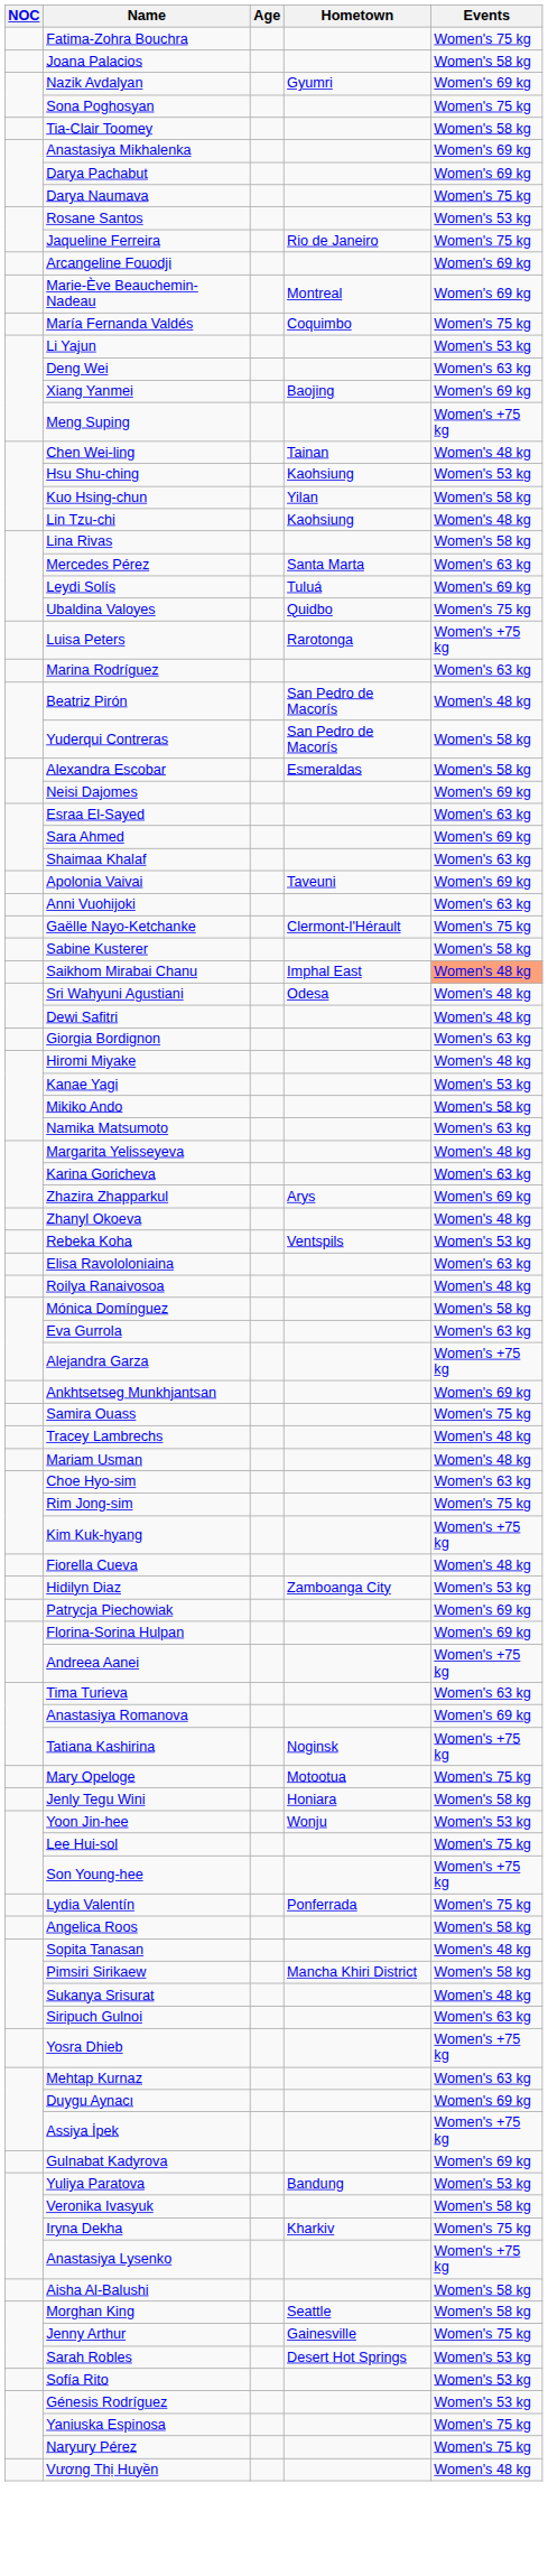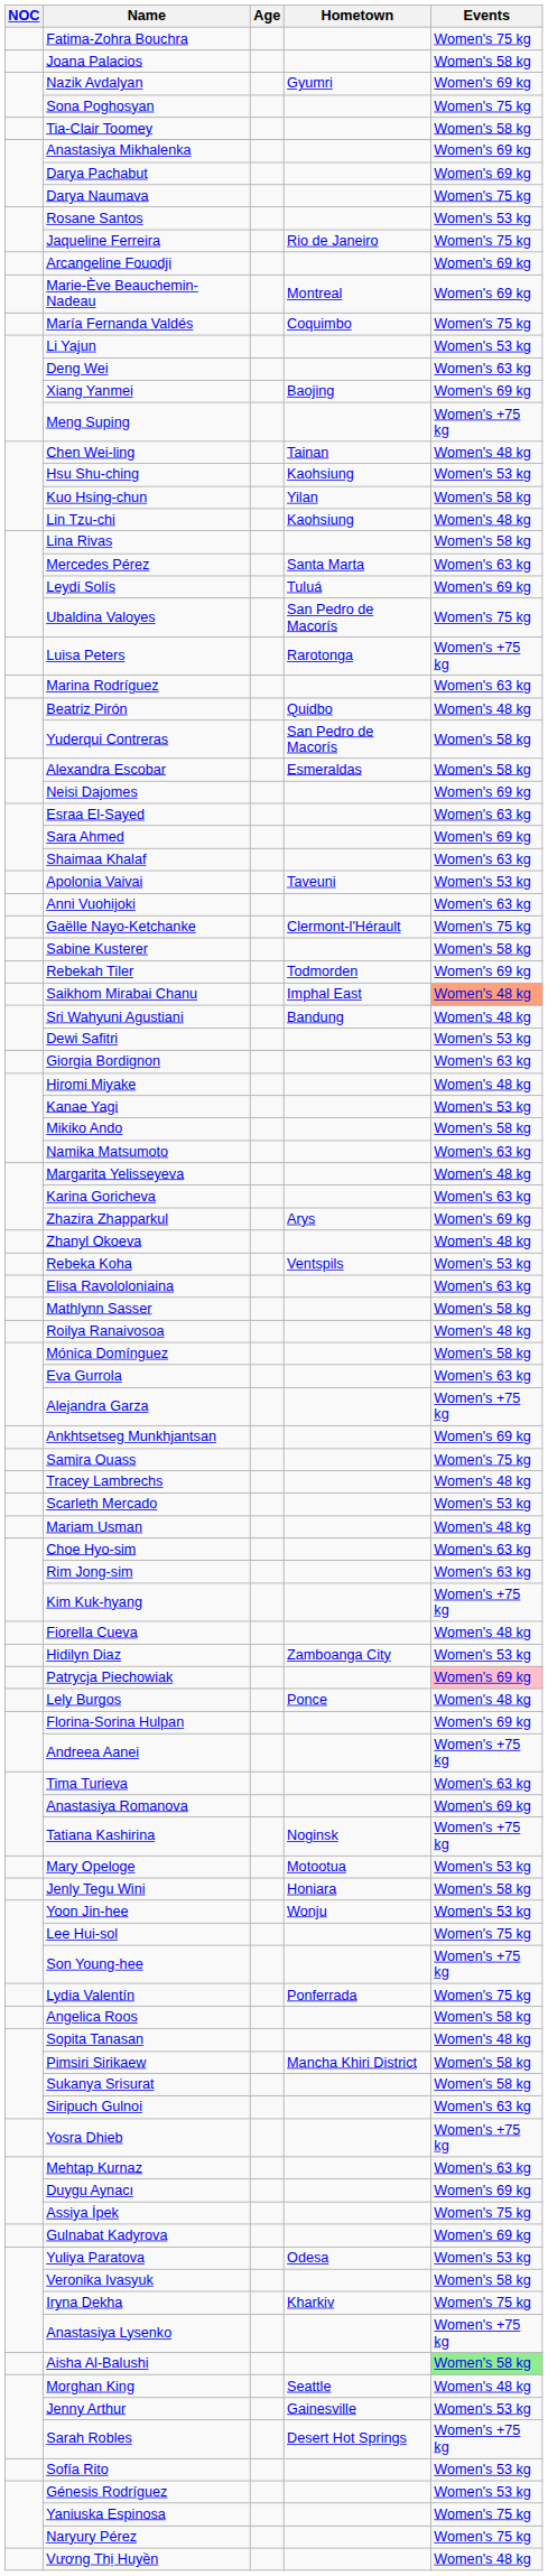 <table class="wikitable sortable">
 <tr>
 <th><a href='#'>NOC</a></th>
 <th>Name</th>
 <th>Age</th>
 <th>Hometown</th>
 <th>Events</th>
 </tr>
 <tr>
 <td></td>
 <td data-sort-value="Bouchra, Fatima Zohra"><a href='#'>Fatima-Zohra Bouchra</a></td>
 <td></td>
 <td></td>
 <td><a href='#'>Women's 75 kg</a></td>
 </tr>
 <tr>
 <td></td>
 <td data-sort-value="Palacios, Joana"><a href='#'>Joana Palacios</a></td>
 <td></td>
 <td></td>
 <td><a href='#'>Women's 58 kg</a></td>
 </tr>
 <tr>
 <td rowspan=2></td>
 <td data-sort-value="Avdalyan, Nazik"><a href='#'>Nazik Avdalyan</a></td>
 <td></td>
 <td> <a href='#'>Gyumri</a></td>
 <td><a href='#'>Women's 69 kg</a></td>
 </tr>
 <tr>
 <td data-sort-value="Poghosyan, Sona"><a href='#'>Sona Poghosyan</a></td>
 <td></td>
 <td></td>
 <td><a href='#'>Women's 75 kg</a></td>
 </tr>
 <tr>
 <td></td>
 <td data-sort-value="Toomey, Tiaclair"><a href='#'>Tia-Clair Toomey</a></td>
 <td></td>
 <td></td>
 <td><a href='#'>Women's 58 kg</a></td>
 </tr>
 <tr>
 <td rowspan=3></td>
 <td data-sort-value="Mikhalenka, Anastasiya"><a href='#'>Anastasiya Mikhalenka</a></td>
 <td></td>
 <td></td>
 <td><a href='#'>Women's 69 kg</a></td>
 </tr>
 <tr>
 <td data-sort-value="Pachebut, Darya"><a href='#'>Darya Pachabut</a></td>
 <td></td>
 <td></td>
 <td><a href='#'>Women's 69 kg</a></td>
 </tr>
 <tr>
 <td data-sort-value="Naumava, Darya"><a href='#'>Darya Naumava</a></td>
 <td></td>
 <td></td>
 <td><a href='#'>Women's 75 kg</a></td>
 </tr>
 <tr>
 <td rowspan=2></td>
 <td data-sort-value="Santos, Rosane"><a href='#'>Rosane Santos</a></td>
 <td></td>
 <td></td>
 <td><a href='#'>Women's 53 kg</a></td>
 </tr>
 <tr>
 <td data-sort-value="Ferreira, Jaqueline"><a href='#'>Jaqueline Ferreira</a></td>
 <td></td>
 <td> <a href='#'>Rio de Janeiro</a></td>
 <td><a href='#'>Women's 75 kg</a></td>
 </tr>
 <tr>
 <td></td>
 <td data-sort-value="Fouodji, Arcangeline"><a href='#'>Arcangeline Fouodji</a></td>
 <td></td>
 <td></td>
 <td><a href='#'>Women's 69 kg</a></td>
 </tr>
 <tr>
 <td></td>
 <td data-sort-value="Beauchemin Nadeau, Marieeve"><a href='#'>Marie-Ève Beauchemin-Nadeau</a></td>
 <td></td>
 <td> <a href='#'>Montreal</a></td>
 <td><a href='#'>Women's 69 kg</a></td>
 </tr>
 <tr>
 <td></td>
 <td data-sort-value="Valdes, Maria Fernanda"><a href='#'>María Fernanda Valdés</a></td>
 <td></td>
 <td> <a href='#'>Coquimbo</a></td>
 <td><a href='#'>Women's 75 kg</a></td>
 </tr>
 <tr>
 <td rowspan=4></td>
 <td data-sort-value="Li, Yajun"><a href='#'>Li Yajun</a></td>
 <td></td>
 <td></td>
 <td><a href='#'>Women's 53 kg</a></td>
 </tr>
 <tr>
 <td data-sort-value="Deng, Wei"><a href='#'>Deng Wei</a></td>
 <td></td>
 <td></td>
 <td><a href='#'>Women's 63 kg</a></td>
 </tr>
 <tr>
 <td data-sort-value="Xiang, Yanmei"><a href='#'>Xiang Yanmei</a></td>
 <td></td>
 <td> <a href='#'>Baojing</a></td>
 <td><a href='#'>Women's 69 kg</a></td>
 </tr>
 <tr>
 <td data-sort-value="Meng,Suping"><a href='#'>Meng Suping</a></td>
 <td></td>
 <td></td>
 <td><a href='#'>Women's +75 kg</a></td>
 </tr>
 <tr>
 <td rowspan=4></td>
 <td data-sort-value="Chen, Weiling"><a href='#'>Chen Wei-ling</a></td>
 <td></td>
 <td> <a href='#'>Tainan</a></td>
 <td><a href='#'>Women's 48 kg</a></td>
 </tr>
 <tr>
 <td data-sort-value="Hsu, Shuching"><a href='#'>Hsu Shu-ching</a></td>
 <td></td>
 <td> <a href='#'>Kaohsiung</a></td>
 <td><a href='#'>Women's 53 kg</a></td>
 </tr>
 <tr>
 <td data-sort-value="Kuo, Hsingchun"><a href='#'>Kuo Hsing-chun</a></td>
 <td></td>
 <td> <a href='#'>Yilan</a></td>
 <td><a href='#'>Women's 58 kg</a></td>
 </tr>
 <tr>
 <td data-sort-value="Lin, Tzuchi"><a href='#'>Lin Tzu-chi</a></td>
 <td></td>
 <td> <a href='#'>Kaohsiung</a></td>
 <td><a href='#'>Women's 48 kg</a></td>
 </tr>
 <tr>
 <td rowspan=4></td>
 <td data-sort-value="Rivas, Lina"><a href='#'>Lina Rivas</a></td>
 <td></td>
 <td></td>
 <td><a href='#'>Women's 58 kg</a></td>
 </tr>
 <tr>
 <td data-sort-value="Perez, Mercedes"><a href='#'>Mercedes Pérez</a></td>
 <td></td>
 <td> <a href='#'>Santa Marta</a></td>
 <td><a href='#'>Women's 63 kg</a></td>
 </tr>
 <tr>
 <td data-sort-value="Solis, Leydi"><a href='#'>Leydi Solís</a></td>
 <td></td>
 <td> <a href='#'>Tuluá</a></td>
 <td><a href='#'>Women's 69 kg</a></td>
 </tr>
 <tr>
 <td data-sort-value="Valoyes, Ubaldina"><a href='#'>Ubaldina Valoyes</a></td>
 <td></td>
-<td> <a href='#'>Quidbo</a></td>
+<td> <a href='#'>San Pedro de Macorís</a></td>
 <td><a href='#'>Women's 75 kg</a></td>
 </tr>
 <tr>
 <td></td>
 <td data-sort-value="Peters, Luisa"><a href='#'>Luisa Peters</a></td>
 <td></td>
 <td> <a href='#'>Rarotonga</a></td>
 <td><a href='#'>Women's +75 kg</a></td>
 </tr>
 <tr>
 <td></td>
 <td data-sort-value="Rodriguez, Marina"><a href='#'>Marina Rodríguez</a></td>
 <td></td>
 <td></td>
 <td><a href='#'>Women's 63 kg</a></td>
 </tr>
 <tr>
 <td rowspan=2></td>
 <td data-sort-value="Piron, Beatriz"><a href='#'>Beatriz Pirón</a></td>
 <td></td>
-<td> <a href='#'>San Pedro de Macorís</a></td>
+<td> <a href='#'>Quidbo</a></td>
 <td><a href='#'>Women's 48 kg</a></td>
 </tr>
 <tr>
 <td data-sort-value="Contreras, Yuderqui"><a href='#'>Yuderqui Contreras</a></td>
 <td></td>
 <td> <a href='#'>San Pedro de Macorís</a></td>
 <td><a href='#'>Women's 58 kg</a></td>
 </tr>
 <tr>
 <td rowspan=2></td>
 <td data-sort-value="Escobar, Alexandra"><a href='#'>Alexandra Escobar</a></td>
 <td></td>
 <td> <a href='#'>Esmeraldas</a></td>
 <td><a href='#'>Women's 58 kg</a></td>
 </tr>
 <tr>
 <td data-sort-value="Dajomes, Neisi"><a href='#'>Neisi Dajomes</a></td>
 <td></td>
 <td></td>
 <td><a href='#'>Women's 69 kg</a></td>
 </tr>
 <tr>
 <td rowspan=3></td>
 <td data-sort-value="Elsayed, Esraa"><a href='#'>Esraa El-Sayed</a></td>
 <td></td>
 <td></td>
 <td><a href='#'>Women's 63 kg</a></td>
 </tr>
 <tr>
 <td data-sort-value="Ahmed, Sara"><a href='#'>Sara Ahmed</a></td>
 <td></td>
 <td></td>
 <td><a href='#'>Women's 69 kg</a></td>
 </tr>
 <tr>
 <td data-sort-value="Khalaf, Shaimaa"><a href='#'>Shaimaa Khalaf</a></td>
 <td></td>
 <td></td>
 <td><a href='#'>Women's 63 kg</a></td>
 </tr>
 <tr>
 <td></td>
 <td data-sort-value="Vaivai, Apolonia"><a href='#'>Apolonia Vaivai</a></td>
 <td></td>
 <td> <a href='#'>Taveuni</a></td>
-<td><a href='#'>Women's 69 kg</a></td>
+<td><a href='#'>Women's 53 kg</a></td>
 </tr>
 <tr>
 <td></td>
 <td data-sort-value="Vuohijoki, Anni"><a href='#'>Anni Vuohijoki</a></td>
 <td></td>
 <td></td>
 <td><a href='#'>Women's 63 kg</a></td>
 </tr>
 <tr>
 <td></td>
 <td data-sort-value="Nayo Ketchanke, Gaelle"><a href='#'>Gaëlle Nayo-Ketchanke</a></td>
 <td></td>
 <td> <a href='#'>Clermont-l'Hérault</a></td>
 <td><a href='#'>Women's 75 kg</a></td>
 </tr>
 <tr>
 <td></td>
 <td data-sort-value="Kusterer, Sabine"><a href='#'>Sabine Kusterer</a></td>
 <td></td>
 <td></td>
 <td><a href='#'>Women's 58 kg</a></td>
 </tr>
 <tr>
 <td></td>
+<td data-sort-value="Tiler, Rebekah"><a href='#'>Rebekah Tiler</a></td>
+<td></td>
+<td> <a href='#'>Todmorden</a></td>
+<td><a href='#'>Women's 69 kg</a></td>
+</tr>
+<tr>
+<td></td>
 <td data-sort-value="Mirabai, Chanu Saikhom"><a href='#'>Saikhom Mirabai Chanu</a></td>
 <td></td>
 <td> <a href='#'>Imphal East</a></td>
 <td style="background: lightsalmon;"><a href='#'>Women's 48 kg</a></td>
 </tr>
 <tr>
 <td rowspan=2></td>
 <td data-sort-value="Agustiani, Sri Wahyuni"><a href='#'>Sri Wahyuni Agustiani</a></td>
 <td></td>
-<td> <a href='#'>Odesa</a></td>
+<td> <a href='#'>Bandung</a></td>
 <td><a href='#'>Women's 48 kg</a></td>
 </tr>
 <tr>
 <td data-sort-value="Safitri, Dewi"><a href='#'>Dewi Safitri</a></td>
 <td></td>
 <td></td>
-<td><a href='#'>Women's 48 kg</a></td>
+<td><a href='#'>Women's 53 kg</a></td>
 </tr>
 <tr>
 <td></td>
 <td data-sort-value="Bordignon, Giorgia"><a href='#'>Giorgia Bordignon</a></td>
 <td></td>
 <td></td>
 <td><a href='#'>Women's 63 kg</a></td>
 </tr>
 <tr>
 <td rowspan=4></td>
 <td data-sort-value="Miyake, Hiromi"><a href='#'>Hiromi Miyake</a></td>
 <td></td>
 <td></td>
 <td><a href='#'>Women's 48 kg</a></td>
 </tr>
 <tr>
 <td data-sort-value="Yagi, Kanae"><a href='#'>Kanae Yagi</a></td>
 <td></td>
 <td></td>
 <td><a href='#'>Women's 53 kg</a></td>
 </tr>
 <tr>
 <td data-sort-value="Ando, Mikiko"><a href='#'>Mikiko Ando</a></td>
 <td></td>
 <td></td>
 <td><a href='#'>Women's 58 kg</a></td>
 </tr>
 <tr>
 <td data-sort-value="Matsumoto, Namika"><a href='#'>Namika Matsumoto</a></td>
 <td></td>
 <td></td>
 <td><a href='#'>Women's 63 kg</a></td>
 </tr>
 <tr>
 <td rowspan=3></td>
 <td data-sort-value="Yelisseyeva, Margarita"><a href='#'>Margarita Yelisseyeva</a></td>
 <td></td>
 <td></td>
 <td><a href='#'>Women's 48 kg</a></td>
 </tr>
 <tr>
 <td data-sort-value="Goricheva, Karina"><a href='#'>Karina Goricheva</a></td>
 <td></td>
 <td></td>
 <td><a href='#'>Women's 63 kg</a></td>
 </tr>
 <tr>
 <td data-sort-value="Zhapparkul, Zhazira"><a href='#'>Zhazira Zhapparkul</a></td>
 <td></td>
 <td> <a href='#'>Arys</a></td>
 <td><a href='#'>Women's 69 kg</a></td>
 </tr>
 <tr>
 <td></td>
 <td data-sort-value="Okoeva, Zhanyl"><a href='#'>Zhanyl Okoeva</a></td>
 <td></td>
 <td></td>
 <td><a href='#'>Women's 48 kg</a></td>
 </tr>
 <tr>
 <td></td>
 <td data-sort-value="Koha, Rebeka"><a href='#'>Rebeka Koha</a></td>
 <td></td>
 <td> <a href='#'>Ventspils</a></td>
 <td><a href='#'>Women's 53 kg</a></td>
 </tr>
 <tr>
 <td></td>
 <td data-sort-value="Ravololoniaina, Elisa"><a href='#'>Elisa Ravololoniaina</a></td>
 <td></td>
 <td></td>
 <td><a href='#'>Women's 63 kg</a></td>
 </tr>
 <tr>
 <td></td>
+<td data-sort-value="Sasser, Mathlynn"><a href='#'>Mathlynn Sasser</a></td>
+<td></td>
+<td></td>
+<td><a href='#'>Women's 58 kg</a></td>
+</tr>
+<tr>
+<td></td>
 <td data-sort-value="Ranaivosoa, Roilya"><a href='#'>Roilya Ranaivosoa</a></td>
 <td></td>
 <td></td>
 <td><a href='#'>Women's 48 kg</a></td>
 </tr>
 <tr>
 <td rowspan=3></td>
 <td data-sort-value="Dominguez, Monica"><a href='#'>Mónica Domínguez</a></td>
 <td></td>
 <td></td>
 <td><a href='#'>Women's 58 kg</a></td>
 </tr>
 <tr>
 <td data-sort-value="Gurrola, Eva"><a href='#'>Eva Gurrola</a></td>
 <td></td>
 <td></td>
 <td><a href='#'>Women's 63 kg</a></td>
 </tr>
 <tr>
 <td data-sort-value="Garza, Alejandra"><a href='#'>Alejandra Garza</a></td>
 <td></td>
 <td></td>
 <td><a href='#'>Women's +75 kg</a></td>
 </tr>
 <tr>
 <td></td>
 <td data-sort-value="Munkhjantsan, Ankhtsetseg"><a href='#'>Ankhtsetseg Munkhjantsan</a></td>
 <td></td>
 <td></td>
 <td><a href='#'>Women's 69 kg</a></td>
 </tr>
 <tr>
 <td></td>
 <td data-sort-value="Ouass, Samira"><a href='#'>Samira Ouass</a></td>
 <td></td>
 <td></td>
 <td><a href='#'>Women's 75 kg</a></td>
 </tr>
 <tr>
 <td></td>
 <td data-sort-value="Lambrechs, Tracey"><a href='#'>Tracey Lambrechs</a></td>
 <td></td>
 <td></td>
 <td><a href='#'>Women's 48 kg</a></td>
 </tr>
 <tr>
 <td></td>
+<td data-sort-value="Mercado, Scarleth"><a href='#'>Scarleth Mercado</a></td>
+<td></td>
+<td></td>
+<td><a href='#'>Women's 53 kg</a></td>
+</tr>
+<tr>
+<td></td>
 <td data-sort-value="Usman, Mariam"><a href='#'>Mariam Usman</a></td>
 <td></td>
 <td></td>
 <td><a href='#'>Women's 48 kg</a></td>
 </tr>
 <tr>
 <td rowspan=3></td>
 <td data-sort-value="Choe, Hyosim"><a href='#'>Choe Hyo-sim</a></td>
 <td></td>
 <td></td>
 <td><a href='#'>Women's 63 kg</a></td>
 </tr>
 <tr>
 <td data-sort-value="Rim, Jongsim"><a href='#'>Rim Jong-sim</a></td>
 <td></td>
 <td></td>
-<td><a href='#'>Women's 75 kg</a></td>
+<td><a href='#'>Women's 63 kg</a></td>
 </tr>
 <tr>
 <td data-sort-value="Kim, Kukhyang"><a href='#'>Kim Kuk-hyang</a></td>
 <td></td>
 <td></td>
 <td><a href='#'>Women's +75 kg</a></td>
 </tr>
 <tr>
 <td></td>
 <td data-sort-value="Vueva, Fiorella"><a href='#'>Fiorella Cueva</a></td>
 <td></td>
 <td></td>
 <td><a href='#'>Women's 48 kg</a></td>
 </tr>
 <tr>
 <td></td>
 <td data-sort-value="Diaz, Hidilyn"><a href='#'>Hidilyn Diaz</a></td>
 <td></td>
 <td> <a href='#'>Zamboanga City</a></td>
 <td><a href='#'>Women's 53 kg</a></td>
 </tr>
 <tr>
 <td></td>
 <td data-sort-value="Piechowiak, Patrycja"><a href='#'>Patrycja Piechowiak</a></td>
 <td></td>
 <td></td>
-<td><a href='#'>Women's 69 kg</a></td>
+<td style="background: pink;"><a href='#'>Women's 69 kg</a></td>
+</tr>
+<tr>
+<td></td>
+<td data-sort-value="Burgos, Lely"><a href='#'>Lely Burgos</a></td>
+<td></td>
+<td> <a href='#'>Ponce</a></td>
+<td><a href='#'>Women's 48 kg</a></td>
 </tr>
 <tr>
 <td rowspan=2></td>
 <td data-sort-value="Hulpan, Florina Sorina"><a href='#'>Florina-Sorina Hulpan</a></td>
 <td></td>
 <td></td>
 <td><a href='#'>Women's 69 kg</a></td>
 </tr>
 <tr>
 <td data-sort-value="Aanei, Andreea"><a href='#'>Andreea Aanei</a></td>
 <td></td>
 <td></td>
 <td><a href='#'>Women's +75 kg</a></td>
 </tr>
 <tr>
 <td rowspan=3></td>
 <td data-sort-value="Turieva, Tima"><a href='#'>Tima Turieva</a></td>
 <td></td>
 <td></td>
 <td><a href='#'>Women's 63 kg</a></td>
 </tr>
 <tr>
 <td data-sort-value="Romanova, Anastasiya"><a href='#'>Anastasiya Romanova</a></td>
 <td></td>
 <td></td>
 <td><a href='#'>Women's 69 kg</a></td>
 </tr>
 <tr>
 <td data-sort-value="Kashirina, Tatiana"><a href='#'>Tatiana Kashirina</a></td>
 <td></td>
 <td> <a href='#'>Noginsk</a></td>
 <td><a href='#'>Women's +75 kg</a></td>
 </tr>
 <tr>
 <td></td>
 <td data-sort-value="Opeloge, Mary"><a href='#'>Mary Opeloge</a></td>
 <td></td>
 <td> <a href='#'>Motootua</a></td>
-<td><a href='#'>Women's 75 kg</a></td>
+<td><a href='#'>Women's 53 kg</a></td>
 </tr>
 <tr>
 <td></td>
 <td data-sort-value="Wini, Jenly Tegu"><a href='#'>Jenly Tegu Wini</a></td>
 <td></td>
 <td> <a href='#'>Honiara</a></td>
 <td><a href='#'>Women's 58 kg</a></td>
 </tr>
 <tr>
 <td rowspan=3></td>
 <td data-sort-value="Yoon, Jinhee"><a href='#'>Yoon Jin-hee</a></td>
 <td></td>
 <td> <a href='#'>Wonju</a></td>
 <td><a href='#'>Women's 53 kg</a></td>
 </tr>
 <tr>
 <td data-sort-value="Lee, Huisol"><a href='#'>Lee Hui-sol</a></td>
 <td></td>
 <td></td>
 <td><a href='#'>Women's 75 kg</a></td>
 </tr>
 <tr>
 <td data-sort-value="Son, Younghee"><a href='#'>Son Young-hee</a></td>
 <td></td>
 <td></td>
 <td><a href='#'>Women's +75 kg</a></td>
 </tr>
 <tr>
 <td></td>
 <td data-sort-value="Valentin, Lidia"><a href='#'>Lydia Valentín</a></td>
 <td></td>
 <td> <a href='#'>Ponferrada</a></td>
 <td><a href='#'>Women's 75 kg</a></td>
 </tr>
 <tr>
 <td></td>
 <td data-sort-value="Roos, Angelica"><a href='#'>Angelica Roos</a></td>
 <td></td>
 <td></td>
 <td><a href='#'>Women's 58 kg</a></td>
 </tr>
 <tr>
 <td rowspan=4></td>
 <td data-sort-value="Tanasan, Sopita"><a href='#'>Sopita Tanasan</a></td>
 <td></td>
 <td></td>
 <td><a href='#'>Women's 48 kg</a></td>
 </tr>
 <tr>
 <td data-sort-value="Sirikaew, Pimsiri"><a href='#'>Pimsiri Sirikaew</a></td>
 <td></td>
 <td> <a href='#'>Mancha Khiri District</a></td>
 <td><a href='#'>Women's 58 kg</a></td>
 </tr>
 <tr>
 <td data-sort-value="Srisurat, Sukanya"><a href='#'>Sukanya Srisurat</a></td>
 <td></td>
 <td></td>
-<td><a href='#'>Women's 48 kg</a></td>
+<td><a href='#'>Women's 58 kg</a></td>
 </tr>
 <tr>
 <td data-sort-value="Gulnoi, Siripuch"><a href='#'>Siripuch Gulnoi</a></td>
 <td></td>
 <td></td>
 <td><a href='#'>Women's 63 kg</a></td>
 </tr>
 <tr>
 <td></td>
 <td data-sort-value="Dhieb, Yosra"><a href='#'>Yosra Dhieb</a></td>
 <td></td>
 <td></td>
 <td><a href='#'>Women's +75 kg</a></td>
 </tr>
 <tr>
 <td rowspan=3></td>
 <td data-sort-value="Kurnaz, Mehtap"><a href='#'>Mehtap Kurnaz</a></td>
 <td></td>
 <td></td>
 <td><a href='#'>Women's 63 kg</a></td>
 </tr>
 <tr>
 <td data-sort-value="Aynaci, Duygu"><a href='#'>Duygu Aynacı</a></td>
 <td></td>
 <td></td>
 <td><a href='#'>Women's 69 kg</a></td>
 </tr>
 <tr>
 <td data-sort-value="Ipek, Assiya"><a href='#'>Assiya İpek</a></td>
 <td></td>
 <td></td>
-<td><a href='#'>Women's +75 kg</a></td>
+<td><a href='#'>Women's 75 kg</a></td>
 </tr>
 <tr>
 <td></td>
 <td data-sort-value="Kadyrova, Gulnabat"><a href='#'>Gulnabat Kadyrova</a></td>
 <td></td>
 <td></td>
 <td><a href='#'>Women's 69 kg</a></td>
 </tr>
 <tr>
 <td rowspan=4></td>
 <td data-sort-value="Paratova, Yuliya"><a href='#'>Yuliya Paratova</a></td>
 <td></td>
-<td> <a href='#'>Bandung</a></td>
+<td> <a href='#'>Odesa</a></td>
 <td><a href='#'>Women's 53 kg</a></td>
 </tr>
 <tr>
 <td data-sort-value="Ivasyuk, Veronika"><a href='#'>Veronika Ivasyuk</a></td>
 <td></td>
 <td></td>
 <td><a href='#'>Women's 58 kg</a></td>
 </tr>
 <tr>
 <td data-sort-value="Dekha, Iryna"><a href='#'>Iryna Dekha</a></td>
 <td></td>
 <td> <a href='#'>Kharkiv</a></td>
 <td><a href='#'>Women's 75 kg</a></td>
 </tr>
 <tr>
 <td data-sort-value="Lysenko, Anastasiya"><a href='#'>Anastasiya Lysenko</a></td>
 <td></td>
 <td></td>
 <td><a href='#'>Women's +75 kg</a></td>
 </tr>
 <tr>
 <td></td>
 <td data-sort-value="Albalushi, Aisha"><a href='#'>Aisha Al-Balushi</a></td>
 <td></td>
 <td></td>
-<td><a href='#'>Women's 58 kg</a></td>
+<td style="background: lightgreen;"><a href='#'>Women's 58 kg</a></td>
 </tr>
 <tr>
 <td rowspan=3></td>
 <td data-sort-value="King, Morghan"><a href='#'>Morghan King</a></td>
 <td></td>
 <td> <a href='#'>Seattle</a></td>
-<td><a href='#'>Women's 58 kg</a></td>
+<td><a href='#'>Women's 48 kg</a></td>
 </tr>
 <tr>
 <td data-sort-value="Arthur, Jenny"><a href='#'>Jenny Arthur</a></td>
 <td></td>
 <td> <a href='#'>Gainesville</a></td>
-<td><a href='#'>Women's 75 kg</a></td>
+<td><a href='#'>Women's 53 kg</a></td>
 </tr>
 <tr>
 <td data-sort-value="Robles, Sarah"><a href='#'>Sarah Robles</a></td>
 <td></td>
 <td> <a href='#'>Desert Hot Springs</a></td>
-<td><a href='#'>Women's 53 kg</a></td>
+<td><a href='#'>Women's +75 kg</a></td>
 </tr>
 <tr>
 <td></td>
 <td data-sort-value="Rito, Sofia"><a href='#'>Sofía Rito</a></td>
 <td></td>
 <td></td>
 <td><a href='#'>Women's 53 kg</a></td>
 </tr>
 <tr>
 <td rowspan=3></td>
 <td data-sort-value="Rodriguez, Genesis"><a href='#'>Génesis Rodríguez</a></td>
 <td></td>
 <td></td>
 <td><a href='#'>Women's 53 kg</a></td>
 </tr>
 <tr>
 <td data-sort-value="Espinosa, Yaniuska"><a href='#'>Yaniuska Espinosa</a></td>
 <td></td>
 <td></td>
 <td><a href='#'>Women's 75 kg</a></td>
 </tr>
 <tr>
 <td data-sort-value="Perez, Naryury"><a href='#'>Naryury Pérez</a></td>
 <td></td>
 <td></td>
 <td><a href='#'>Women's 75 kg</a></td>
 </tr>
 <tr>
 <td></td>
 <td data-sort-value="Vuong, Thi Huyen"><a href='#'>Vương Thị Huyền</a></td>
 <td></td>
 <td></td>
 <td><a href='#'>Women's 48 kg</a></td>
 </tr>
 </table>
